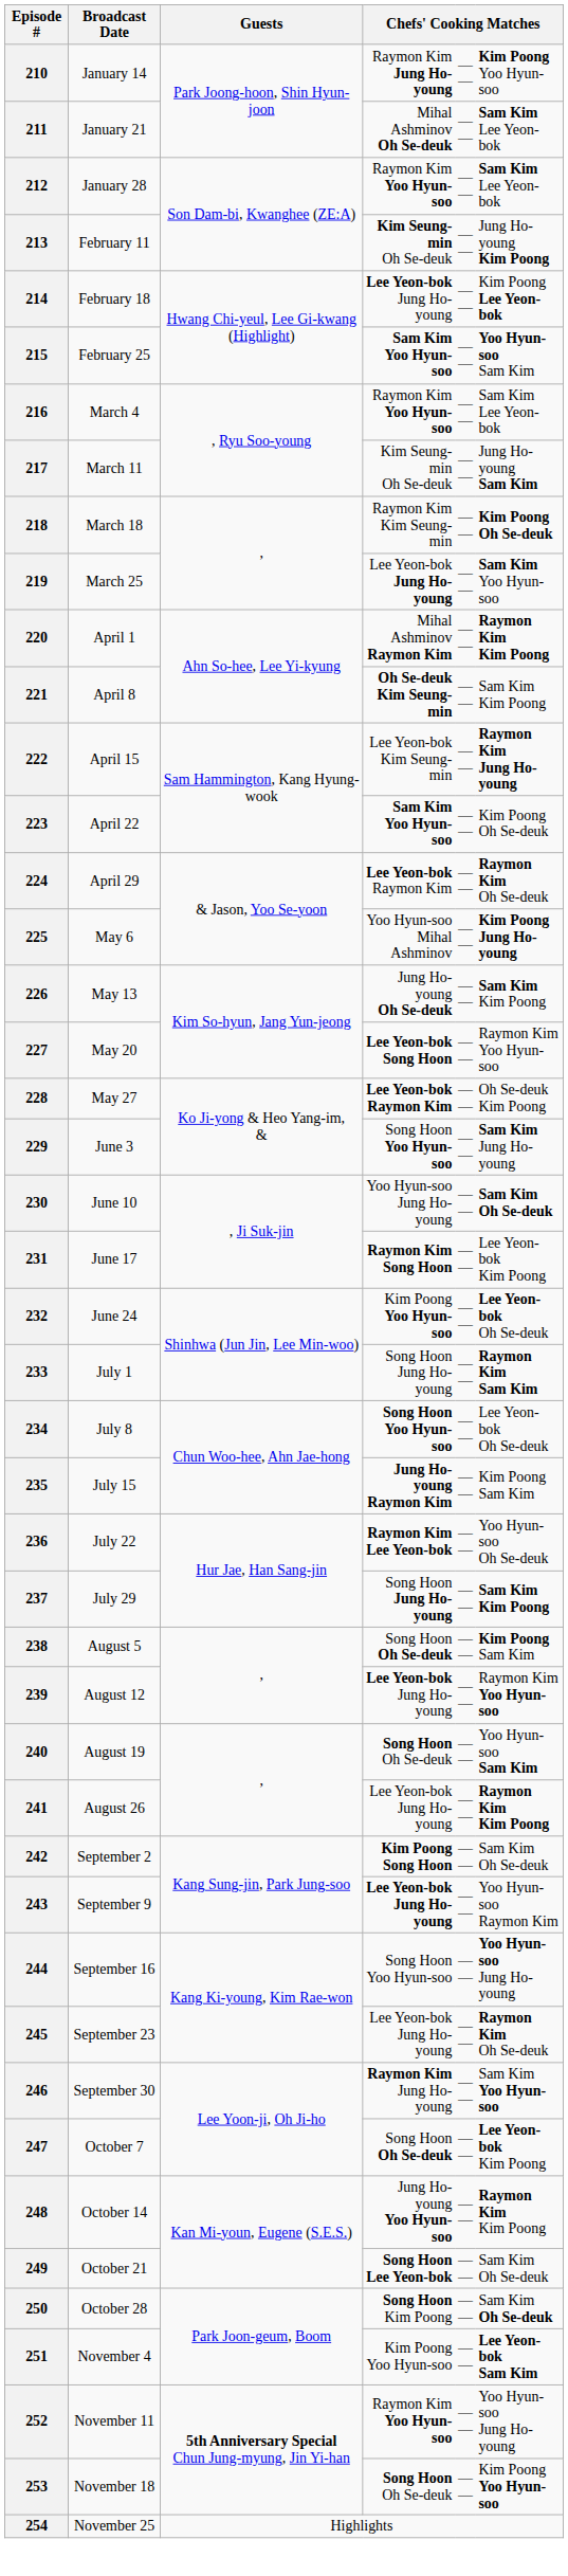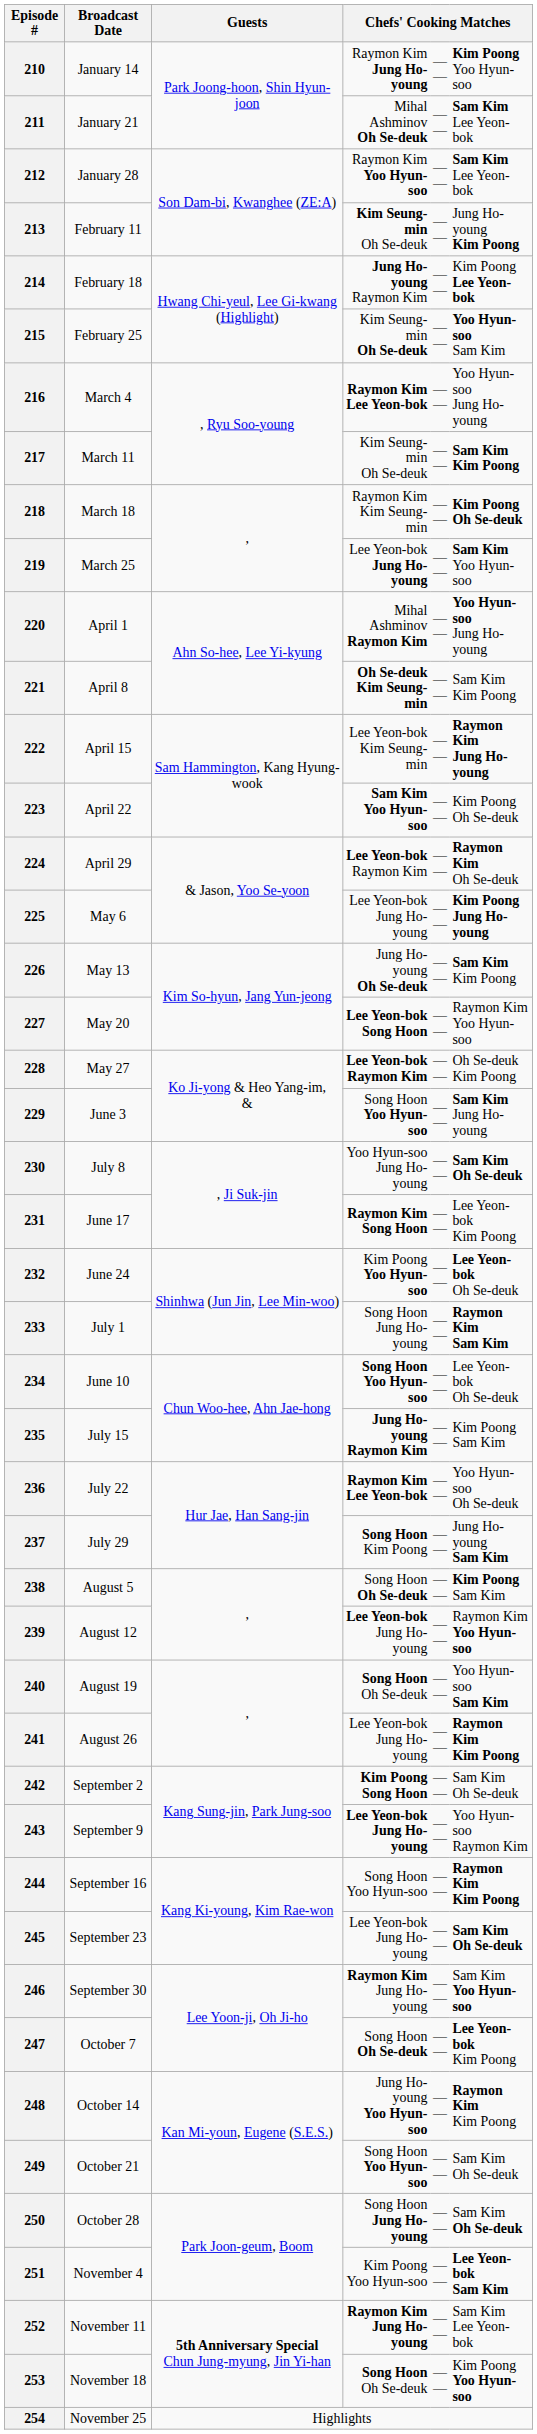 <table class="wikitable" style="text-align:center;">
 <tr>
 <th>Episode #</th>
 <th>Broadcast Date</th>
 <th>Guests</th>
 <th colspan=3>Chefs' Cooking Matches</th>
 </tr>
 <tr>
 <th>210</th>
 <td>January 14</td>
 <td rowspan=2><a href='#'>Park Joong-hoon</a>, <a href='#'>Shin Hyun-joon</a></td>
 <td style="text-align:right; border-right:none;">Raymon Kim<br><strong>Jung Ho-young</strong></td>
 <td style="border-left:none; border-right:none;">—<br>—</td>
 <td style="text-align:left; border-left:none;"><strong>Kim Poong</strong><br>Yoo Hyun-soo</td>
 </tr>
 <tr>
 <th>211</th>
 <td>January 21</td>
 <td style="text-align:right; border-right:none;">Mihal Ashminov<br><strong>Oh Se-deuk</strong></td>
 <td style="border-left:none; border-right:none;">—<br>—</td>
 <td style="text-align:left; border-left:none;"><strong>Sam Kim</strong><br>Lee Yeon-bok</td>
 </tr>
 <tr>
 <th>212</th>
 <td>January 28</td>
 <td rowspan=2><a href='#'>Son Dam-bi</a>, <a href='#'>Kwanghee</a> (<a href='#'>ZE:A</a>)</td>
 <td style="text-align:right; border-right:none;">Raymon Kim<br><strong>Yoo Hyun-soo</strong></td>
 <td style="border-left:none; border-right:none;">—<br>—</td>
 <td style="text-align:left; border-left:none;"><strong>Sam Kim</strong><br>Lee Yeon-bok</td>
 </tr>
 <tr>
 <th>213</th>
 <td>February 11</td>
 <td style="text-align:right; border-right:none;"><strong>Kim Seung-min</strong><br>Oh Se-deuk</td>
 <td style="border-left:none; border-right:none;">—<br>—</td>
 <td style="text-align:left; border-left:none;">Jung Ho-young<br><strong>Kim Poong</strong></td>
 </tr>
 <tr>
 <th>214</th>
 <td>February 18</td>
 <td rowspan=2><a href='#'>Hwang Chi-yeul</a>, <a href='#'>Lee Gi-kwang</a> (<a href='#'>Highlight</a>)</td>
-<td style="text-align:right; border-right:none;"><strong>Lee Yeon-bok</strong><br>Jung Ho-young</td>
+<td style="text-align:right; border-right:none;"><strong>Jung Ho-young</strong><br>Raymon Kim</td>
 <td style="border-left:none; border-right:none;">—<br>—</td>
 <td style="text-align:left; border-left:none;">Kim Poong<br><strong>Lee Yeon-bok</strong></td>
 </tr>
 <tr>
 <th>215</th>
 <td>February 25</td>
-<td style="text-align:right; border-right:none;"><strong>Sam Kim</strong><br><strong>Yoo Hyun-soo</strong></td>
+<td style="text-align:right; border-right:none;">Kim Seung-min<br><strong>Oh Se-deuk</strong></td>
 <td style="border-left:none; border-right:none;">—<br>—</td>
 <td style="text-align:left; border-left:none;"><strong>Yoo Hyun-soo</strong><br>Sam Kim</td>
 </tr>
 <tr>
 <th>216</th>
 <td>March 4</td>
 <td rowspan=2>, <a href='#'>Ryu Soo-young</a></td>
-<td style="text-align:right; border-right:none;">Raymon Kim<br><strong>Yoo Hyun-soo</strong></td>
+<td style="text-align:right; border-right:none;"><strong>Raymon Kim</strong><br><strong>Lee Yeon-bok</strong></td>
 <td style="border-left:none; border-right:none;">—<br>—</td>
-<td style="text-align:left; border-left:none;">Sam Kim<br>Lee Yeon-bok</td>
+<td style="text-align:left; border-left:none;">Yoo Hyun-soo<br>Jung Ho-young</td>
 </tr>
 <tr>
 <th>217</th>
 <td>March 11</td>
 <td style="text-align:right; border-right:none;">Kim Seung-min<br>Oh Se-deuk</td>
 <td style="border-left:none; border-right:none;">—<br>—</td>
-<td style="text-align:left; border-left:none;">Jung Ho-young<br><strong>Sam Kim</strong></td>
+<td style="text-align:left; border-left:none;"><strong>Sam Kim</strong><br><strong>Kim Poong</strong></td>
 </tr>
 <tr>
 <th>218</th>
 <td>March 18</td>
 <td rowspan=2>, </td>
 <td style="text-align:right; border-right:none;">Raymon Kim<br>Kim Seung-min</td>
 <td style="border-left:none; border-right:none;">—<br>—</td>
 <td style="text-align:left; border-left:none;"><strong>Kim Poong</strong><br><strong>Oh Se-deuk</strong></td>
 </tr>
 <tr>
 <th>219</th>
 <td>March 25</td>
 <td style="text-align:right; border-right:none;">Lee Yeon-bok<br><strong>Jung Ho-young</strong></td>
 <td style="border-left:none; border-right:none;">—<br>—</td>
 <td style="text-align:left; border-left:none;"><strong>Sam Kim</strong><br>Yoo Hyun-soo</td>
 </tr>
 <tr>
 <th>220</th>
 <td>April 1</td>
 <td rowspan=2><a href='#'>Ahn So-hee</a>, <a href='#'>Lee Yi-kyung</a></td>
 <td style="text-align:right; border-right:none;">Mihal Ashminov<br><strong>Raymon Kim</strong></td>
 <td style="border-left:none; border-right:none;">—<br>—</td>
-<td style="text-align:left; border-left:none;"><strong>Raymon Kim</strong><br><strong>Kim Poong</strong></td>
+<td style="text-align:left; border-left:none;"><strong>Yoo Hyun-soo</strong><br>Jung Ho-young</td>
 </tr>
 <tr>
 <th>221</th>
 <td>April 8</td>
 <td style="text-align:right; border-right:none;"><strong>Oh Se-deuk</strong><br><strong>Kim Seung-min</strong></td>
 <td style="border-left:none; border-right:none;">—<br>—</td>
 <td style="text-align:left; border-left:none;">Sam Kim<br>Kim Poong</td>
 </tr>
 <tr>
 <th>222</th>
 <td>April 15</td>
 <td rowspan=2><a href='#'>Sam Hammington</a>, Kang Hyung-wook</td>
 <td style="text-align:right; border-right:none;">Lee Yeon-bok<br>Kim Seung-min</td>
 <td style="border-left:none; border-right:none;">—<br>—</td>
 <td style="text-align:left; border-left:none;"><strong>Raymon Kim</strong><br><strong>Jung Ho-young</strong></td>
 </tr>
 <tr>
 <th>223</th>
 <td>April 22</td>
 <td style="text-align:right; border-right:none;"><strong>Sam Kim</strong><br><strong>Yoo Hyun-soo</strong></td>
 <td style="border-left:none; border-right:none;">—<br>—</td>
 <td style="text-align:left; border-left:none;">Kim Poong<br>Oh Se-deuk</td>
 </tr>
 <tr>
 <th>224</th>
 <td>April 29</td>
 <td rowspan=2> & Jason, <a href='#'>Yoo Se-yoon</a></td>
 <td style="text-align:right; border-right:none;"><strong>Lee Yeon-bok</strong><br>Raymon Kim</td>
 <td style="border-left:none; border-right:none;">—<br>—</td>
 <td style="text-align:left; border-left:none;"><strong>Raymon Kim</strong><br>Oh Se-deuk</td>
 </tr>
 <tr>
 <th>225</th>
 <td>May 6</td>
-<td style="text-align:right; border-right:none;">Yoo Hyun-soo<br>Mihal Ashminov</td>
+<td style="text-align:right; border-right:none;">Lee Yeon-bok<br>Jung Ho-young</td>
 <td style="border-left:none; border-right:none;">—<br>—</td>
 <td style="text-align:left; border-left:none;"><strong>Kim Poong</strong><br><strong>Jung Ho-young</strong></td>
 </tr>
 <tr>
 <th>226</th>
 <td>May 13</td>
 <td rowspan=2><a href='#'>Kim So-hyun</a>, <a href='#'>Jang Yun-jeong</a></td>
 <td style="text-align:right; border-right:none;">Jung Ho-young<br><strong>Oh Se-deuk</strong></td>
 <td style="border-left:none; border-right:none;">—<br>—</td>
 <td style="text-align:left; border-left:none;"><strong>Sam Kim</strong><br>Kim Poong</td>
 </tr>
 <tr>
 <th>227</th>
 <td>May 20</td>
 <td style="text-align:right; border-right:none;"><strong>Lee Yeon-bok</strong><br><strong>Song Hoon</strong></td>
 <td style="border-left:none; border-right:none;">—<br>—</td>
 <td style="text-align:left; border-left:none;">Raymon Kim<br>Yoo Hyun-soo</td>
 </tr>
 <tr>
 <th>228</th>
 <td>May 27</td>
 <td rowspan=2><a href='#'>Ko Ji-yong</a> & Heo Yang-im,<br> & </td>
 <td style="text-align:right; border-right:none;"><strong>Lee Yeon-bok</strong><br><strong>Raymon Kim</strong></td>
 <td style="border-left:none; border-right:none;">—<br>—</td>
 <td style="text-align:left; border-left:none;">Oh Se-deuk<br>Kim Poong</td>
 </tr>
 <tr>
 <th>229</th>
 <td>June 3</td>
 <td style="text-align:right; border-right:none;">Song Hoon<br><strong>Yoo Hyun-soo</strong></td>
 <td style="border-left:none; border-right:none;">—<br>—</td>
 <td style="text-align:left; border-left:none;"><strong>Sam Kim</strong><br>Jung Ho-young</td>
 </tr>
 <tr>
 <th>230</th>
-<td>June 10</td>
+<td>July 8</td>
 <td rowspan=2>, <a href='#'>Ji Suk-jin</a></td>
 <td style="text-align:right; border-right:none;">Yoo Hyun-soo<br>Jung Ho-young</td>
 <td style="border-left:none; border-right:none;">—<br>—</td>
 <td style="text-align:left; border-left:none;"><strong>Sam Kim</strong><br><strong>Oh Se-deuk</strong></td>
 </tr>
 <tr>
 <th>231</th>
 <td>June 17</td>
 <td style="text-align:right; border-right:none;"><strong>Raymon Kim</strong><br><strong>Song Hoon</strong></td>
 <td style="border-left:none; border-right:none;">—<br>—</td>
 <td style="text-align:left; border-left:none;">Lee Yeon-bok<br>Kim Poong</td>
 </tr>
 <tr>
 <th>232</th>
 <td>June 24</td>
 <td rowspan=2><a href='#'>Shinhwa</a> (<a href='#'>Jun Jin</a>, <a href='#'>Lee Min-woo</a>)</td>
 <td style="text-align:right; border-right:none;">Kim Poong<br><strong>Yoo Hyun-soo</strong></td>
 <td style="border-left:none; border-right:none;">—<br>—</td>
 <td style="text-align:left; border-left:none;"><strong>Lee Yeon-bok</strong><br>Oh Se-deuk</td>
 </tr>
 <tr>
 <th>233</th>
 <td>July 1</td>
 <td style="text-align:right; border-right:none;">Song Hoon<br>Jung Ho-young</td>
 <td style="border-left:none; border-right:none;">—<br>—</td>
 <td style="text-align:left; border-left:none;"><strong>Raymon Kim</strong><br><strong>Sam Kim</strong></td>
 </tr>
 <tr>
 <th>234</th>
-<td>July 8</td>
+<td>June 10</td>
 <td rowspan=2><a href='#'>Chun Woo-hee</a>, <a href='#'>Ahn Jae-hong</a></td>
 <td style="text-align:right; border-right:none;"><strong>Song Hoon</strong><br><strong>Yoo Hyun-soo</strong></td>
 <td style="border-left:none; border-right:none;">—<br>—</td>
 <td style="text-align:left; border-left:none;">Lee Yeon-bok<br>Oh Se-deuk</td>
 </tr>
 <tr>
 <th>235</th>
 <td>July 15</td>
 <td style="text-align:right; border-right:none;"><strong>Jung Ho-young</strong><br><strong>Raymon Kim</strong></td>
 <td style="border-left:none; border-right:none;">—<br>—</td>
 <td style="text-align:left; border-left:none;">Kim Poong<br>Sam Kim</td>
 </tr>
 <tr>
 <th>236</th>
 <td>July 22</td>
 <td rowspan=2><a href='#'>Hur Jae</a>, <a href='#'>Han Sang-jin</a></td>
 <td style="text-align:right; border-right:none;"><strong>Raymon Kim</strong><br><strong>Lee Yeon-bok</strong></td>
 <td style="border-left:none; border-right:none;">—<br>—</td>
 <td style="text-align:left; border-left:none;">Yoo Hyun-soo<br>Oh Se-deuk</td>
 </tr>
 <tr>
 <th>237</th>
 <td>July 29</td>
-<td style="text-align:right; border-right:none;">Song Hoon<br><strong>Jung Ho-young</strong></td>
+<td style="text-align:right; border-right:none;"><strong>Song Hoon</strong><br>Kim Poong</td>
 <td style="border-left:none; border-right:none;">—<br>—</td>
-<td style="text-align:left; border-left:none;"><strong>Sam Kim</strong><br><strong>Kim Poong</strong></td>
+<td style="text-align:left; border-left:none;">Jung Ho-young<br><strong>Sam Kim</strong></td>
 </tr>
 <tr>
 <th>238</th>
 <td>August 5</td>
 <td rowspan=2>, </td>
 <td style="text-align:right; border-right:none;">Song Hoon<br><strong>Oh Se-deuk</strong></td>
 <td style="border-left:none; border-right:none;">—<br>—</td>
 <td style="text-align:left; border-left:none;"><strong>Kim Poong</strong><br>Sam Kim</td>
 </tr>
 <tr>
 <th>239</th>
 <td>August 12</td>
 <td style="text-align:right; border-right:none;"><strong>Lee Yeon-bok</strong><br>Jung Ho-young</td>
 <td style="border-left:none; border-right:none;">—<br>—</td>
 <td style="text-align:left; border-left:none;">Raymon Kim<br><strong>Yoo Hyun-soo</strong></td>
 </tr>
 <tr>
 <th>240</th>
 <td>August 19</td>
 <td rowspan=2>, </td>
 <td style="text-align:right; border-right:none;"><strong>Song Hoon</strong><br>Oh Se-deuk</td>
 <td style="border-left:none; border-right:none;">—<br>—</td>
 <td style="text-align:left; border-left:none;">Yoo Hyun-soo<br><strong>Sam Kim</strong></td>
 </tr>
 <tr>
 <th>241</th>
 <td>August 26</td>
 <td style="text-align:right; border-right:none;">Lee Yeon-bok<br>Jung Ho-young</td>
 <td style="border-left:none; border-right:none;">—<br>—</td>
 <td style="text-align:left; border-left:none;"><strong>Raymon Kim</strong><br><strong>Kim Poong</strong></td>
 </tr>
 <tr>
 <th>242</th>
 <td>September 2</td>
 <td rowspan=2><a href='#'>Kang Sung-jin</a>, <a href='#'>Park Jung-soo</a></td>
 <td style="text-align:right; border-right:none;"><strong>Kim Poong</strong><br><strong>Song Hoon</strong></td>
 <td style="border-left:none; border-right:none;">—<br>—</td>
 <td style="text-align:left; border-left:none;">Sam Kim<br>Oh Se-deuk</td>
 </tr>
 <tr>
 <th>243</th>
 <td>September 9</td>
 <td style="text-align:right; border-right:none;"><strong>Lee Yeon-bok</strong><br><strong>Jung Ho-young</strong></td>
 <td style="border-left:none; border-right:none;">—<br>—</td>
 <td style="text-align:left; border-left:none;">Yoo Hyun-soo<br>Raymon Kim</td>
 </tr>
 <tr>
 <th>244</th>
 <td>September 16</td>
 <td rowspan=2><a href='#'>Kang Ki-young</a>, <a href='#'>Kim Rae-won</a></td>
 <td style="text-align:right; border-right:none;">Song Hoon<br>Yoo Hyun-soo</td>
 <td style="border-left:none; border-right:none;">—<br>—</td>
-<td style="text-align:left; border-left:none;"><strong>Yoo Hyun-soo</strong><br>Jung Ho-young</td>
+<td style="text-align:left; border-left:none;"><strong>Raymon Kim</strong><br><strong>Kim Poong</strong></td>
 </tr>
 <tr>
 <th>245</th>
 <td>September 23</td>
 <td style="text-align:right; border-right:none;">Lee Yeon-bok<br>Jung Ho-young</td>
 <td style="border-left:none; border-right:none;">—<br>—</td>
-<td style="text-align:left; border-left:none;"><strong>Raymon Kim</strong><br>Oh Se-deuk</td>
+<td style="text-align:left; border-left:none;"><strong>Sam Kim</strong><br><strong>Oh Se-deuk</strong></td>
 </tr>
 <tr>
 <th>246</th>
 <td>September 30</td>
 <td rowspan=2><a href='#'>Lee Yoon-ji</a>, <a href='#'>Oh Ji-ho</a></td>
 <td style="text-align:right; border-right:none;"><strong>Raymon Kim</strong><br>Jung Ho-young</td>
 <td style="border-left:none; border-right:none;">—<br>—</td>
 <td style="text-align:left; border-left:none;">Sam Kim<br><strong>Yoo Hyun-soo</strong></td>
 </tr>
 <tr>
 <th>247</th>
 <td>October 7</td>
 <td style="text-align:right; border-right:none;">Song Hoon<br><strong>Oh Se-deuk</strong></td>
 <td style="border-left:none; border-right:none;">—<br>—</td>
 <td style="text-align:left; border-left:none;"><strong>Lee Yeon-bok</strong><br>Kim Poong</td>
 </tr>
 <tr>
 <th>248</th>
 <td>October 14</td>
 <td rowspan=2><a href='#'>Kan Mi-youn</a>, <a href='#'>Eugene</a> (<a href='#'>S.E.S.</a>)</td>
 <td style="text-align:right; border-right:none;">Jung Ho-young<br><strong>Yoo Hyun-soo</strong></td>
 <td style="border-left:none; border-right:none;">—<br>—</td>
 <td style="text-align:left; border-left:none;"><strong>Raymon Kim</strong><br>Kim Poong</td>
 </tr>
 <tr>
 <th>249</th>
 <td>October 21</td>
-<td style="text-align:right; border-right:none;"><strong>Song Hoon</strong><br><strong>Lee Yeon-bok</strong></td>
+<td style="text-align:right; border-right:none;">Song Hoon<br><strong>Yoo Hyun-soo</strong></td>
 <td style="border-left:none; border-right:none;">—<br>—</td>
 <td style="text-align:left; border-left:none;">Sam Kim<br>Oh Se-deuk</td>
 </tr>
 <tr>
 <th>250</th>
 <td>October 28</td>
 <td rowspan=2><a href='#'>Park Joon-geum</a>, <a href='#'>Boom</a></td>
-<td style="text-align:right; border-right:none;"><strong>Song Hoon</strong><br>Kim Poong</td>
+<td style="text-align:right; border-right:none;">Song Hoon<br><strong>Jung Ho-young</strong></td>
 <td style="border-left:none; border-right:none;">—<br>—</td>
 <td style="text-align:left; border-left:none;">Sam Kim<br><strong>Oh Se-deuk</strong></td>
 </tr>
 <tr>
 <th>251</th>
 <td>November 4</td>
 <td style="text-align:right; border-right:none;">Kim Poong<br>Yoo Hyun-soo</td>
 <td style="border-left:none; border-right:none;">—<br>—</td>
 <td style="text-align:left; border-left:none;"><strong>Lee Yeon-bok</strong><br><strong>Sam Kim</strong></td>
 </tr>
 <tr>
 <th>252</th>
 <td>November 11</td>
 <td rowspan=2><strong>5th Anniversary Special</strong><br><a href='#'>Chun Jung-myung</a>, <a href='#'>Jin Yi-han</a></td>
-<td style="text-align:right; border-right:none;">Raymon Kim<br><strong>Yoo Hyun-soo</strong></td>
+<td style="text-align:right; border-right:none;"><strong>Raymon Kim</strong><br><strong>Jung Ho-young</strong></td>
 <td style="border-left:none; border-right:none;">—<br>—</td>
-<td style="text-align:left; border-left:none;">Yoo Hyun-soo<br>Jung Ho-young</td>
+<td style="text-align:left; border-left:none;">Sam Kim<br>Lee Yeon-bok</td>
 </tr>
 <tr>
 <th>253</th>
 <td>November 18</td>
 <td style="text-align:right; border-right:none;"><strong>Song Hoon</strong><br>Oh Se-deuk</td>
 <td style="border-left:none; border-right:none;">—<br>—</td>
 <td style="text-align:left; border-left:none;">Kim Poong<br><strong>Yoo Hyun-soo</strong></td>
 </tr>
 <tr>
 <th>254</th>
 <td>November 25</td>
 <td colspan=4>Highlights</td>
 </tr>
 </table>
